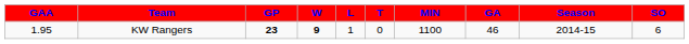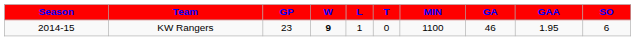 <table class="wikitable" style="width:80%;">
 <tr style="text-align:center; background:red; color:blue;">
-<td><strong>GAA</strong></td>
+<td><strong>Season</strong></td>
 <td><strong>Team</strong></td>
 <td><strong>GP</strong></td>
 <td><strong>W</strong></td>
 <td><strong>L</strong></td>
 <td><strong>T</strong></td>
 <td><strong>MIN</strong></td>
 <td><strong>GA</strong></td>
-<td><strong>Season</strong></td>
+<td><strong>GAA</strong></td>
 <td><strong>SO</strong></td>
 </tr>
 <tr style="text-align:center;" bgcolor="">
-<td>1.95</td>
+<td>2014-15</td>
 <td>KW Rangers</td>
-<td><strong>23</strong></td>
+<td>23</td>
 <td><strong>9</strong></td>
 <td>1</td>
 <td>0</td>
 <td>1100</td>
 <td>46</td>
-<td>2014-15</td>
+<td>1.95</td>
 <td>6</td>
 </tr>
 </table>
